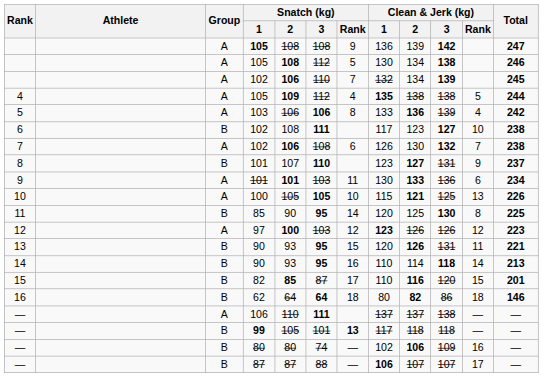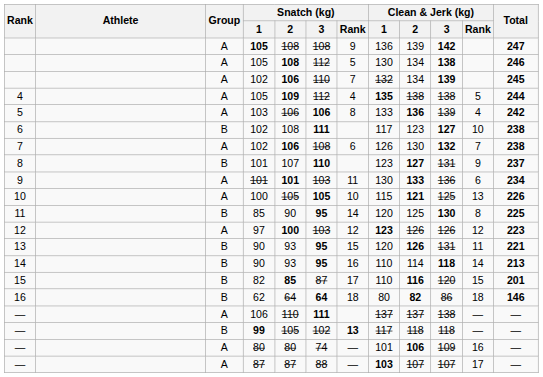 <table class = "wikitable" style="text-align:center;">
 <tr>
 <th rowspan=2 width=40>Rank</th>
 <th rowspan=2 width=250>Athlete</th>
 <th rowspan=2 width=50>Group</th>
 <th colspan=4>Snatch (kg)</th>
 <th colspan=4>Clean & Jerk (kg)</th>
 <th rowspan=2 width=60>Total</th>
 </tr>
 <tr>
 <th width=40>1</th>
 <th width=40>2</th>
 <th width=40>3</th>
 <th width=40>Rank</th>
 <th width=40>1</th>
 <th width=40>2</th>
 <th width=40>3</th>
 <th width=40>Rank</th>
 </tr>
 <tr>
 <td></td>
 <td align=left></td>
 <td>A</td>
 <td><strong>105</strong></td>
 <td><s>108</s></td>
 <td><s>108</s></td>
 <td>9</td>
 <td>136</td>
 <td>139</td>
 <td><strong>142</strong></td>
 <td></td>
 <td><strong>247</strong></td>
 </tr>
 <tr>
 <td></td>
 <td align=left></td>
 <td>A</td>
 <td>105</td>
 <td><strong>108</strong></td>
 <td><s>112</s></td>
 <td>5</td>
 <td>130</td>
 <td>134</td>
 <td><strong>138</strong></td>
 <td></td>
 <td><strong>246</strong></td>
 </tr>
 <tr>
 <td></td>
 <td align=left></td>
 <td>A</td>
 <td>102</td>
 <td><strong>106</strong></td>
 <td><s>110</s></td>
 <td>7</td>
 <td><s>132</s></td>
 <td>134</td>
 <td><strong>139</strong></td>
 <td></td>
 <td><strong>245</strong></td>
 </tr>
 <tr>
 <td>4</td>
 <td align=left></td>
 <td>A</td>
 <td>105</td>
 <td><strong>109</strong></td>
 <td><s>112</s></td>
 <td>4</td>
 <td><strong>135</strong></td>
 <td><s>138</s></td>
 <td><s>138</s></td>
 <td>5</td>
 <td><strong>244</strong></td>
 </tr>
 <tr>
 <td>5</td>
 <td align=left></td>
 <td>A</td>
 <td>103</td>
 <td><s>106</s></td>
 <td><strong>106</strong></td>
 <td>8</td>
 <td>133</td>
 <td><strong>136</strong></td>
 <td><s>139</s></td>
 <td>4</td>
 <td><strong>242</strong></td>
 </tr>
 <tr>
 <td>6</td>
 <td align=left></td>
 <td>B</td>
 <td>102</td>
 <td>108</td>
 <td><strong>111</strong></td>
 <td></td>
 <td>117</td>
 <td>123</td>
 <td><strong>127</strong></td>
 <td>10</td>
 <td><strong>238</strong></td>
 </tr>
 <tr>
 <td>7</td>
 <td align=left></td>
 <td>A</td>
 <td>102</td>
 <td><strong>106</strong></td>
 <td><s>108</s></td>
 <td>6</td>
 <td>126</td>
 <td>130</td>
 <td><strong>132</strong></td>
 <td>7</td>
 <td><strong>238</strong></td>
 </tr>
 <tr>
 <td>8</td>
 <td align=left></td>
 <td>B</td>
 <td>101</td>
 <td>107</td>
 <td><strong>110</strong></td>
 <td></td>
 <td>123</td>
 <td><strong>127</strong></td>
 <td><s>131</s></td>
 <td>9</td>
 <td><strong>237</strong></td>
 </tr>
 <tr>
 <td>9</td>
 <td align=left></td>
 <td>A</td>
 <td><s>101</s></td>
 <td><strong>101</strong></td>
 <td><s>103</s></td>
 <td>11</td>
 <td>130</td>
 <td><strong>133</strong></td>
 <td><s>136</s></td>
 <td>6</td>
 <td><strong>234</strong></td>
 </tr>
 <tr>
 <td>10</td>
 <td align=left></td>
 <td>A</td>
 <td>100</td>
 <td><s>105</s></td>
 <td><strong>105</strong></td>
 <td>10</td>
 <td>115</td>
 <td><strong>121</strong></td>
 <td><s>125</s></td>
 <td>13</td>
 <td><strong>226</strong></td>
 </tr>
 <tr>
 <td>11</td>
 <td align=left></td>
 <td>B</td>
 <td>85</td>
 <td>90</td>
 <td><strong>95</strong></td>
 <td>14</td>
 <td>120</td>
 <td>125</td>
 <td><strong>130</strong></td>
 <td>8</td>
 <td><strong>225</strong></td>
 </tr>
 <tr>
 <td>12</td>
 <td align=left></td>
 <td>A</td>
 <td>97</td>
 <td><strong>100</strong></td>
 <td><s>103</s></td>
 <td>12</td>
 <td><strong>123</strong></td>
 <td><s>126</s></td>
 <td><s>126</s></td>
 <td>12</td>
 <td><strong>223</strong></td>
 </tr>
 <tr>
 <td>13</td>
 <td align=left></td>
 <td>B</td>
 <td>90</td>
 <td>93</td>
 <td><strong>95</strong></td>
 <td>15</td>
 <td>120</td>
 <td><strong>126</strong></td>
 <td><s>131</s></td>
 <td>11</td>
 <td><strong>221</strong></td>
 </tr>
 <tr>
 <td>14</td>
 <td align=left></td>
 <td>B</td>
 <td>90</td>
 <td>93</td>
 <td><strong>95</strong></td>
 <td>16</td>
 <td>110</td>
 <td>114</td>
 <td><strong>118</strong></td>
 <td>14</td>
 <td><strong>213</strong></td>
 </tr>
 <tr>
 <td>15</td>
 <td align=left></td>
 <td>B</td>
 <td>82</td>
 <td><strong>85</strong></td>
 <td><s>87</s></td>
 <td>17</td>
 <td>110</td>
 <td><strong>116</strong></td>
 <td><s>120</s></td>
 <td>15</td>
 <td><strong>201</strong></td>
 </tr>
 <tr>
 <td>16</td>
 <td align=left></td>
 <td>B</td>
 <td>62</td>
 <td><s>64</s></td>
 <td><strong>64</strong></td>
 <td>18</td>
 <td>80</td>
 <td><strong>82</strong></td>
 <td><s>86</s></td>
 <td>18</td>
 <td><strong>146</strong></td>
 </tr>
 <tr>
 <td>—</td>
 <td align=left></td>
 <td>A</td>
 <td>106</td>
 <td><s>110</s></td>
 <td><strong>111</strong></td>
 <td></td>
 <td><s>137</s></td>
 <td><s>137</s></td>
 <td><s>138</s></td>
 <td>—</td>
 <td>—</td>
 </tr>
 <tr>
 <td>—</td>
 <td align=left></td>
 <td>B</td>
 <td><strong>99</strong></td>
 <td><s>105</s></td>
-<td><s>101</s></td>
+<td><s>102</s></td>
 <td><strong>13</strong></td>
 <td><s>117</s></td>
 <td><s>118</s></td>
 <td><s>118</s></td>
 <td>—</td>
 <td>—</td>
 </tr>
 <tr>
 <td>—</td>
 <td align=left></td>
-<td>B</td>
+<td>A</td>
 <td><s>80</s></td>
 <td><s>80</s></td>
 <td><s>74</s></td>
 <td>—</td>
-<td>102</td>
+<td>101</td>
 <td><strong>106</strong></td>
 <td><s>109</s></td>
 <td>16</td>
 <td>—</td>
 </tr>
 <tr>
 <td>—</td>
 <td align=left></td>
-<td>B</td>
+<td>A</td>
 <td><s>87</s></td>
 <td><s>87</s></td>
 <td><s>88</s></td>
 <td>—</td>
-<td><strong>106</strong></td>
+<td><strong>103</strong></td>
 <td><s>107</s></td>
 <td><s>107</s></td>
 <td>17</td>
 <td>—</td>
 </tr>
 </table>
